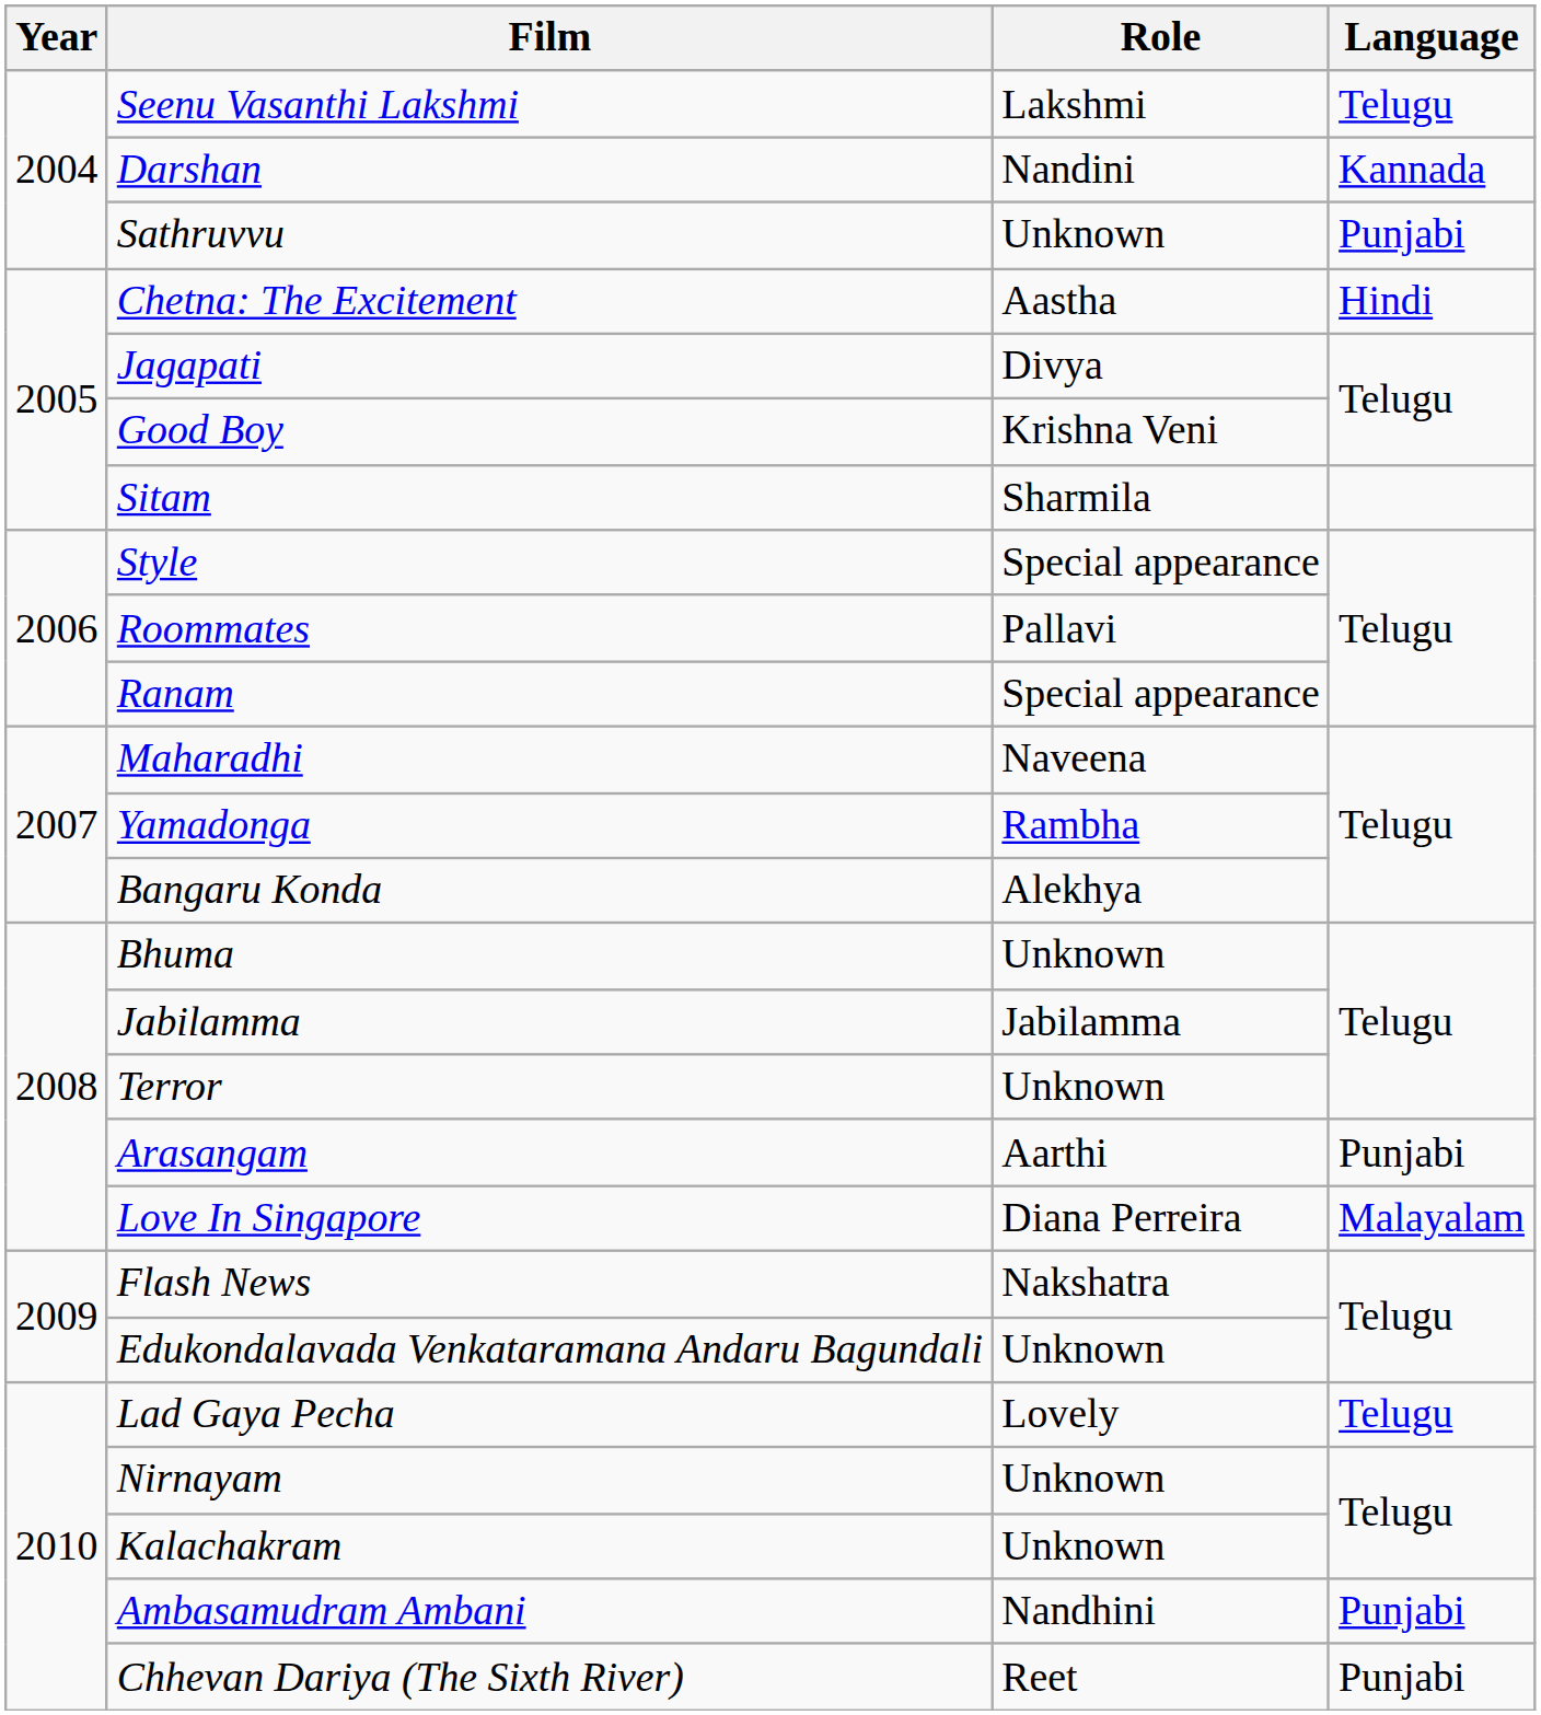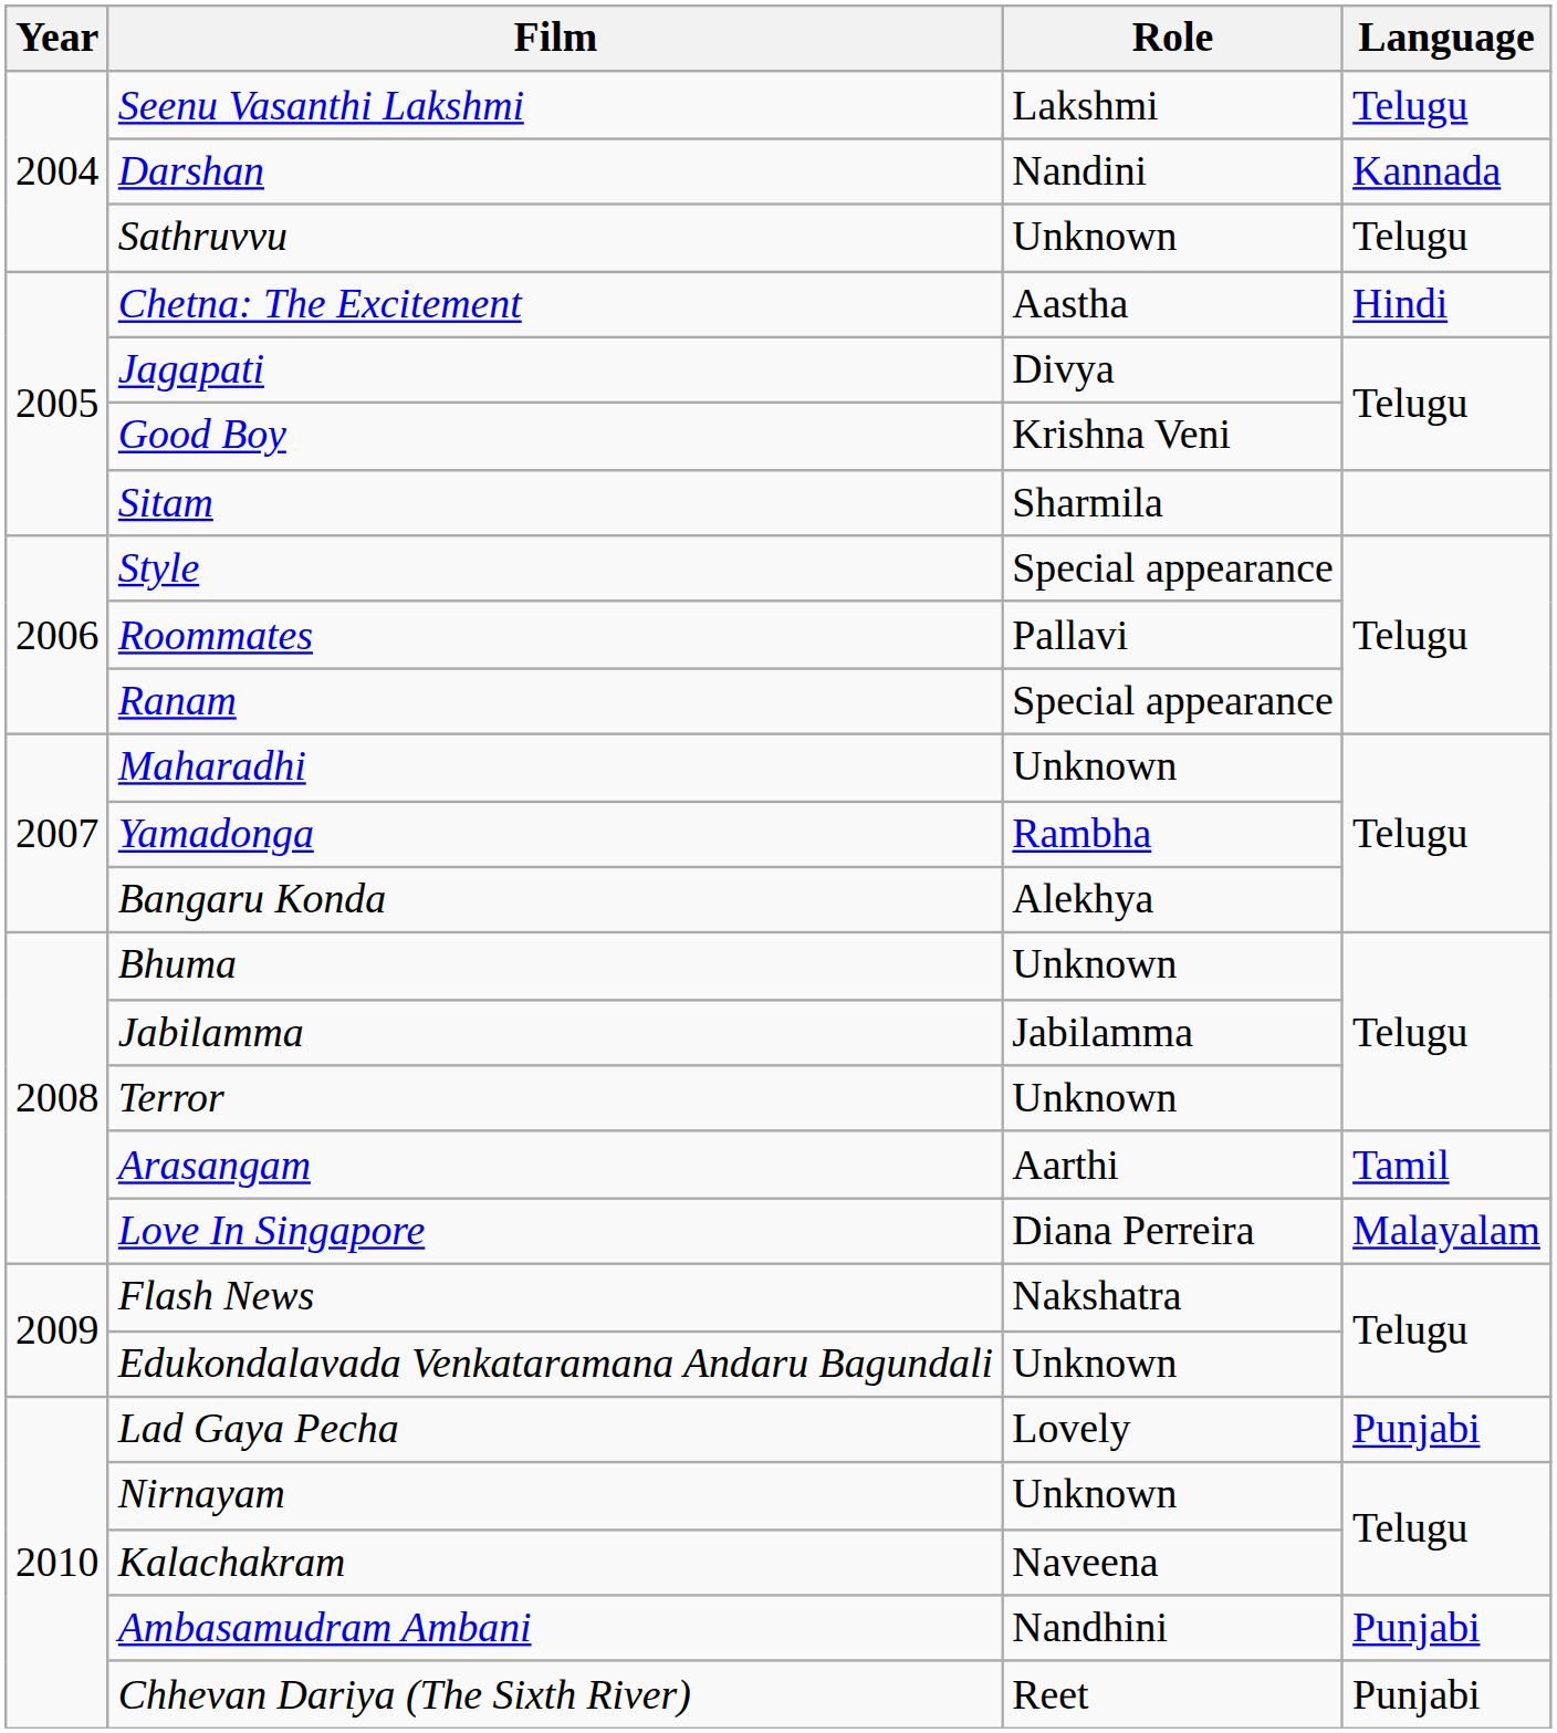 <table class="wikitable sortable">
 <tr>
 <th>Year</th>
 <th>Film</th>
 <th>Role</th>
 <th>Language</th>
 </tr>
 <tr>
 <td rowspan="3">2004</td>
 <td><em><a href='#'>Seenu Vasanthi Lakshmi</a></em></td>
 <td>Lakshmi</td>
 <td><a href='#'>Telugu</a></td>
 </tr>
 <tr>
 <td><em><a href='#'>Darshan</a></em></td>
 <td>Nandini</td>
 <td><a href='#'>Kannada</a></td>
 </tr>
 <tr>
 <td><em>Sathruvvu</em></td>
 <td>Unknown</td>
-<td><a href='#'>Punjabi</a></td>
+<td>Telugu</td>
 </tr>
 <tr>
 <td rowspan="4">2005</td>
 <td><em><a href='#'>Chetna: The Excitement</a></em></td>
 <td>Aastha</td>
 <td><a href='#'>Hindi</a></td>
 </tr>
 <tr>
 <td><em><a href='#'>Jagapati</a></em></td>
 <td>Divya</td>
 <td rowspan="2">Telugu</td>
 </tr>
 <tr>
 <td><em><a href='#'>Good Boy</a></em></td>
 <td>Krishna Veni</td>
 </tr>
 <tr>
 <td><em><a href='#'>Sitam</a></em></td>
 <td>Sharmila</td>
 </tr>
 <tr>
 <td rowspan="3">2006</td>
 <td><em><a href='#'>Style</a></em></td>
 <td>Special appearance</td>
 <td rowspan="3">Telugu</td>
 </tr>
 <tr>
 <td><em><a href='#'>Roommates</a></em></td>
 <td>Pallavi</td>
 </tr>
 <tr>
 <td><em><a href='#'>Ranam</a></em></td>
 <td>Special appearance</td>
 </tr>
 <tr>
 <td rowspan="3">2007</td>
 <td><em><a href='#'>Maharadhi</a></em></td>
-<td>Naveena</td>
+<td>Unknown</td>
 <td rowspan="3">Telugu</td>
 </tr>
 <tr>
 <td><em><a href='#'>Yamadonga</a></em></td>
 <td><a href='#'>Rambha</a></td>
 </tr>
 <tr>
 <td><em>Bangaru Konda</em></td>
 <td>Alekhya</td>
 </tr>
 <tr>
 <td rowspan="5">2008</td>
 <td><em>Bhuma</em></td>
 <td>Unknown</td>
 <td rowspan="3">Telugu</td>
 </tr>
 <tr>
 <td><em>Jabilamma</em></td>
 <td>Jabilamma</td>
 </tr>
 <tr>
 <td><em>Terror</em></td>
 <td>Unknown</td>
 </tr>
 <tr>
 <td><em><a href='#'>Arasangam</a></em></td>
 <td>Aarthi</td>
-<td>Punjabi</td>
+<td><a href='#'>Tamil</a></td>
 </tr>
 <tr>
 <td><em><a href='#'>Love In Singapore</a></em></td>
 <td>Diana Perreira</td>
 <td><a href='#'>Malayalam</a></td>
 </tr>
 <tr>
 <td rowspan="2">2009</td>
 <td><em>Flash News</em></td>
 <td>Nakshatra</td>
 <td rowspan="2">Telugu</td>
 </tr>
 <tr>
 <td><em>Edukondalavada Venkataramana Andaru Bagundali</em></td>
 <td>Unknown</td>
 </tr>
 <tr>
 <td rowspan="5">2010</td>
 <td><em>Lad Gaya Pecha</em></td>
 <td>Lovely</td>
-<td><a href='#'>Telugu</a></td>
+<td><a href='#'>Punjabi</a></td>
 </tr>
 <tr>
 <td><em>Nirnayam</em></td>
 <td>Unknown</td>
 <td rowspan="2">Telugu</td>
 </tr>
 <tr>
 <td><em>Kalachakram</em></td>
-<td>Unknown</td>
+<td>Naveena</td>
 </tr>
 <tr>
 <td><em><a href='#'>Ambasamudram Ambani</a></em></td>
 <td>Nandhini</td>
 <td><a href='#'>Punjabi</a></td>
 </tr>
 <tr>
 <td><em>Chhevan Dariya (The Sixth River)</em></td>
 <td>Reet</td>
 <td>Punjabi</td>
 </tr>
 </table>
